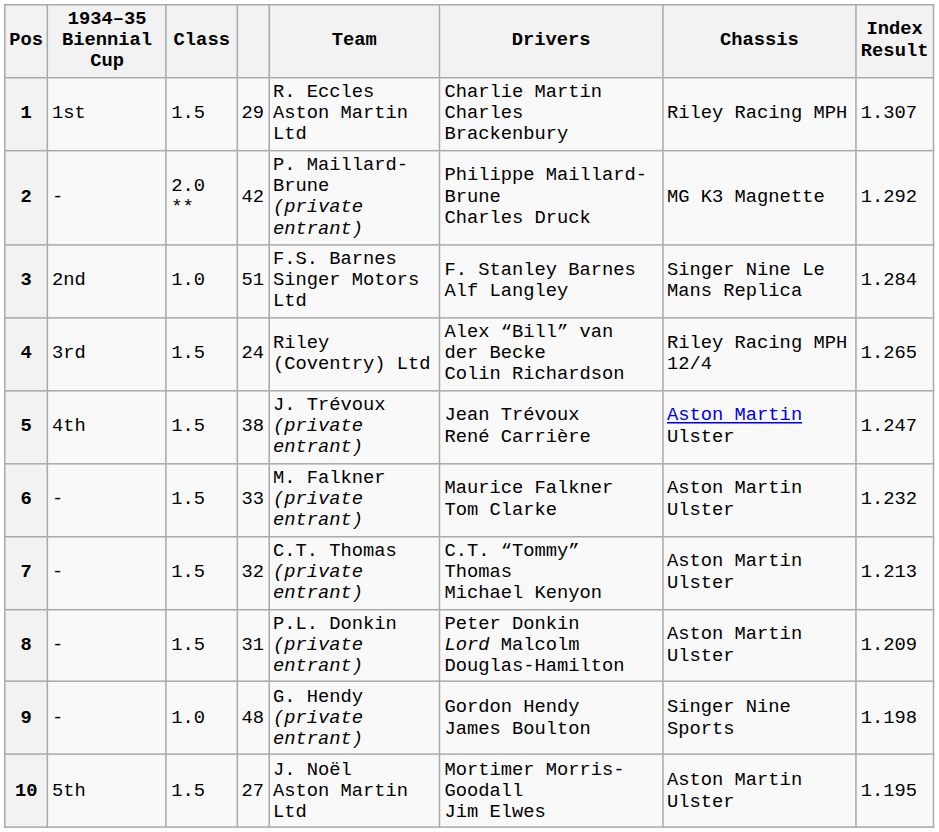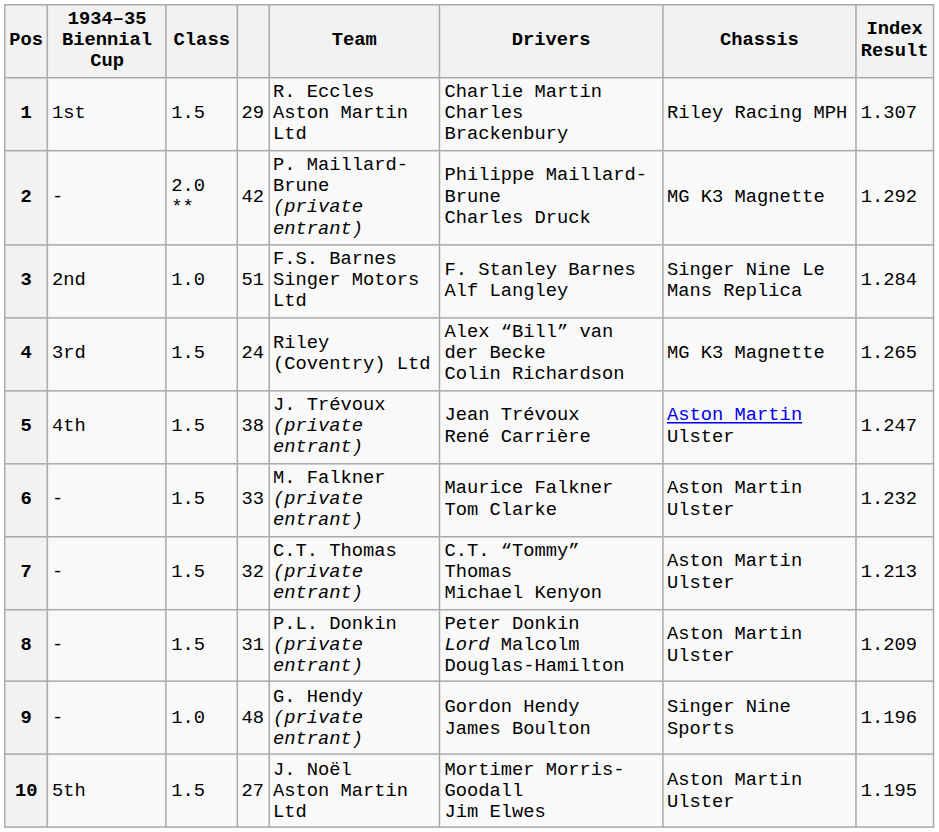 <table class="wikitable" style="font-size: 95%;">
 <tr>
 <th>Pos</th>
 <th>1934–35<br>Biennial Cup</th>
 <th>Class</th>
 <th></th>
 <th>Team</th>
 <th>Drivers</th>
 <th>Chassis</th>
 <th>Index<br>Result</th>
 </tr>
 <tr>
 <th>1</th>
 <td>1st</td>
 <td>1.5</td>
 <td>29</td>
 <td> R. Eccles<br> Aston Martin Ltd</td>
 <td> Charlie Martin<br> Charles Brackenbury</td>
 <td>Riley Racing MPH</td>
 <td>1.307</td>
 </tr>
 <tr>
 <th>2</th>
 <td>-</td>
 <td>2.0 **</td>
 <td>42</td>
 <td> P. Maillard-Brune<br><em>(private entrant)</em></td>
 <td> Philippe Maillard-Brune<br> Charles Druck</td>
 <td>MG K3 Magnette</td>
 <td>1.292</td>
 </tr>
 <tr>
 <th>3</th>
 <td>2nd</td>
 <td>1.0</td>
 <td>51</td>
 <td> F.S. Barnes<br> Singer Motors Ltd</td>
 <td> F. Stanley Barnes<br> Alf Langley</td>
 <td>Singer Nine Le Mans Replica</td>
 <td>1.284</td>
 </tr>
 <tr>
 <th>4</th>
 <td>3rd</td>
 <td>1.5</td>
 <td>24</td>
 <td> Riley (Coventry) Ltd</td>
 <td> Alex “Bill” van der Becke<br> Colin Richardson</td>
-<td>Riley Racing MPH 12/4</td>
+<td>MG K3 Magnette</td>
 <td>1.265</td>
 </tr>
 <tr>
 <th>5</th>
 <td>4th</td>
 <td>1.5</td>
 <td>38</td>
 <td> J. Trévoux<br><em>(private entrant)</em></td>
 <td> Jean Trévoux<br> René Carrière</td>
 <td><a href='#'>Aston Martin</a> Ulster</td>
 <td>1.247</td>
 </tr>
 <tr>
 <th>6</th>
 <td>-</td>
 <td>1.5</td>
 <td>33</td>
 <td> M. Falkner<br><em>(private entrant)</em></td>
 <td> Maurice Falkner<br> Tom Clarke</td>
 <td>Aston Martin Ulster</td>
 <td>1.232</td>
 </tr>
 <tr>
 <th>7</th>
 <td>-</td>
 <td>1.5</td>
 <td>32</td>
 <td> C.T. Thomas<br><em>(private entrant)</em></td>
 <td> C.T. “Tommy” Thomas<br> Michael Kenyon</td>
 <td>Aston Martin Ulster</td>
 <td>1.213</td>
 </tr>
 <tr>
 <th>8</th>
 <td>-</td>
 <td>1.5</td>
 <td>31</td>
 <td> P.L. Donkin<br><em>(private entrant)</em></td>
 <td> Peter Donkin<br> <em>Lord</em> Malcolm Douglas-Hamilton</td>
 <td>Aston Martin Ulster</td>
 <td>1.209</td>
 </tr>
 <tr>
 <th>9</th>
 <td>-</td>
 <td>1.0</td>
 <td>48</td>
 <td> G. Hendy<br><em>(private entrant)</em></td>
 <td> Gordon Hendy<br> James Boulton</td>
 <td>Singer Nine Sports</td>
-<td>1.198</td>
+<td>1.196</td>
 </tr>
 <tr>
 <th>10</th>
 <td>5th</td>
 <td>1.5</td>
 <td>27</td>
 <td> J. Noël<br> Aston Martin Ltd</td>
 <td> Mortimer Morris-Goodall<br> Jim Elwes</td>
 <td>Aston Martin Ulster</td>
 <td>1.195</td>
 </tr>
 </table>
